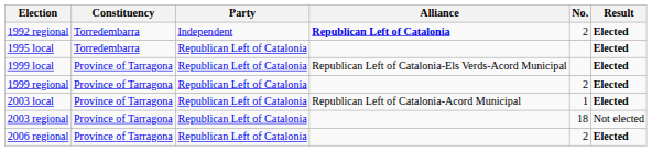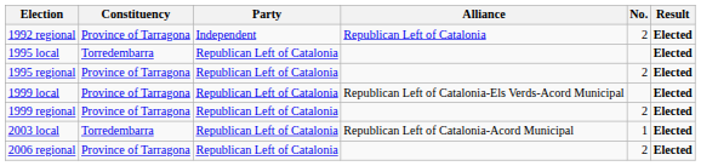 <table class="wikitable" style="text-align:left;">
 <tr>
 <th scope=col>Election</th>
 <th scope=col>Constituency</th>
 <th scope=col>Party</th>
 <th scope=col>Alliance</th>
 <th scope=col>No.</th>
 <th scope=col>Result</th>
 </tr>
 <tr>
 <td><a href='#'>1992 regional</a></td>
-<td><a href='#'>Torredembarra</a></td>
+<td><a href='#'>Province of Tarragona</a></td>
 <td><a href='#'>Independent</a></td>
-<td><strong><a href='#'>Republican Left of Catalonia</a></strong></td>
+<td><a href='#'>Republican Left of Catalonia</a></td>
 <td align=right>2</td>
 <td><strong>Elected</strong></td>
 </tr>
 <tr>
 <td><a href='#'>1995 local</a></td>
 <td><a href='#'>Torredembarra</a></td>
 <td><a href='#'>Republican Left of Catalonia</a></td>
 <td></td>
 <td align=right></td>
+<td><strong>Elected</strong></td>
+</tr>
+<tr>
+<td><a href='#'>1995 regional</a></td>
+<td><a href='#'>Province of Tarragona</a></td>
+<td><a href='#'>Republican Left of Catalonia</a></td>
+<td></td>
+<td align=right>2</td>
 <td><strong>Elected</strong></td>
 </tr>
 <tr>
 <td><a href='#'>1999 local</a></td>
 <td><a href='#'>Province of Tarragona</a></td>
 <td><a href='#'>Republican Left of Catalonia</a></td>
 <td>Republican Left of Catalonia-Els Verds-Acord Municipal</td>
 <td align=right></td>
 <td><strong>Elected</strong></td>
 </tr>
 <tr>
 <td><a href='#'>1999 regional</a></td>
 <td><a href='#'>Province of Tarragona</a></td>
 <td><a href='#'>Republican Left of Catalonia</a></td>
 <td></td>
 <td align=right>2</td>
 <td><strong>Elected</strong></td>
 </tr>
 <tr>
 <td><a href='#'>2003 local</a></td>
-<td><a href='#'>Province of Tarragona</a></td>
+<td><a href='#'>Torredembarra</a></td>
 <td><a href='#'>Republican Left of Catalonia</a></td>
 <td>Republican Left of Catalonia-Acord Municipal</td>
 <td align=right>1</td>
 <td><strong>Elected</strong></td>
-</tr>
-<tr>
-<td><a href='#'>2003 regional</a></td>
-<td><a href='#'>Province of Tarragona</a></td>
-<td><a href='#'>Republican Left of Catalonia</a></td>
-<td></td>
-<td align=right>18</td>
-<td>Not elected</td>
 </tr>
 <tr>
 <td><a href='#'>2006 regional</a></td>
 <td><a href='#'>Province of Tarragona</a></td>
 <td><a href='#'>Republican Left of Catalonia</a></td>
 <td></td>
 <td align=right>2</td>
 <td><strong>Elected</strong></td>
 </tr>
 </table>
